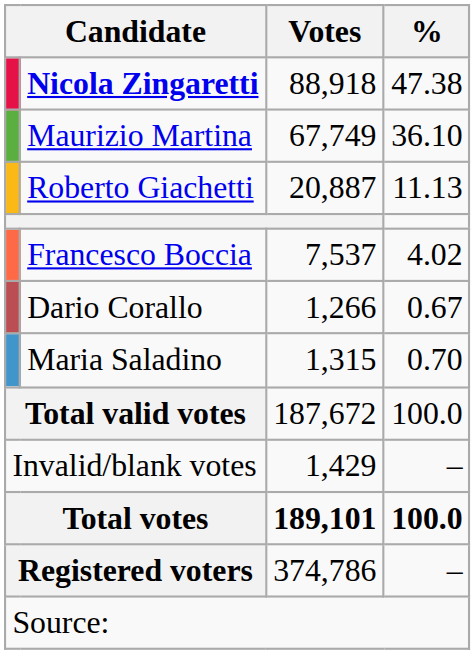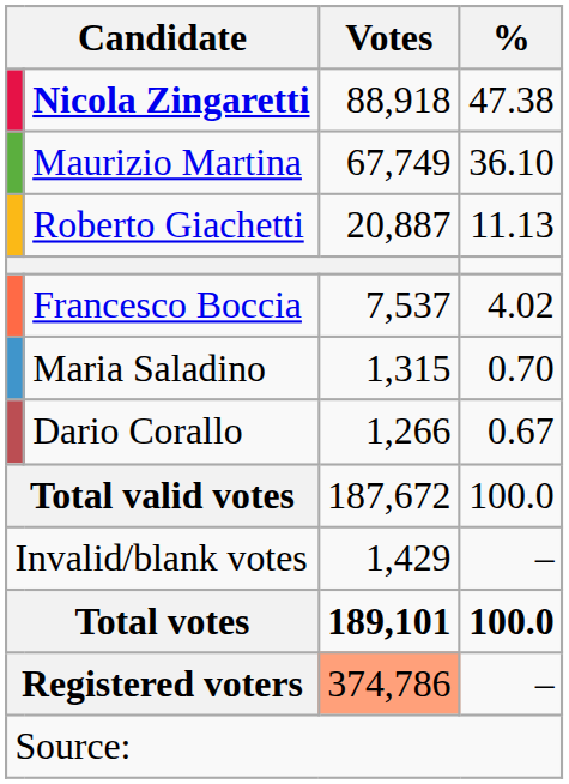 <table class="wikitable" style="font-size:95%">
 <tr bgcolor="#E9E9E9">
 <th rowspan="1" colspan="2">Candidate</th>
 <th rowspan="1" colspan="1">Votes</th>
 <th rowspan="1" colspan="1">%</th>
 </tr>
 <tr>
 <td style="color:inherit;background:#E61247"></td>
 <td align="left"><strong><a href='#'>Nicola Zingaretti</a></strong></td>
 <td align="right">88,918</td>
 <td align="right">47.38</td>
 </tr>
 <tr>
 <td style="color:inherit;background:#5BAF3E"></td>
 <td align="left"><a href='#'>Maurizio Martina</a></td>
 <td align="right">67,749</td>
 <td align="right">36.10</td>
 </tr>
 <tr>
 <td style="color:inherit;background:#FBB917"></td>
 <td align="left"><a href='#'>Roberto Giachetti</a></td>
 <td align="right">20,887</td>
 <td align="right">11.13</td>
 </tr>
 <tr>
 <th colspan="3"></th>
 </tr>
 <tr>
 <td style="color:inherit;background:#FF6A46"></td>
 <td align="left"><a href='#'>Francesco Boccia</a></td>
 <td align="right">7,537</td>
 <td align="right">4.02</td>
 </tr>
 <tr>
+<td style="color:inherit;background:#4095CB"></td>
+<td align="left">Maria Saladino</td>
+<td align="right">1,315</td>
+<td align="right">0.70</td>
+</tr>
+<tr>
 <td style="color:inherit;background:#BB4E53"></td>
 <td align="left">Dario Corallo</td>
 <td align="right">1,266</td>
 <td align="right">0.67</td>
-</tr>
-<tr>
-<td style="color:inherit;background:#4095CB"></td>
-<td align="left">Maria Saladino</td>
-<td align="right">1,315</td>
-<td align="right">0.70</td>
 </tr>
 <tr>
 <th colspan="2" align="left">Total valid votes</th>
 <td align="right">187,672</td>
 <td align="right">100.0</td>
 </tr>
 <tr>
 <td colspan="2" align=left>Invalid/blank votes</td>
 <td align="right">1,429</td>
 <td align="right">–</td>
 </tr>
 <tr>
 <th colspan="2" align="left">Total votes</th>
 <td align="right"><strong>189,101</strong></td>
 <td align="right"><strong>100.0</strong></td>
 </tr>
 <tr>
 <th colspan="2" align=left>Registered voters</th>
-<td align="right">374,786</td>
+<td align="right" style="background: lightsalmon;">374,786</td>
 <td align="right">–</td>
 </tr>
 <tr>
 <td colspan="4">Source:  </td>
 </tr>
 </table>
